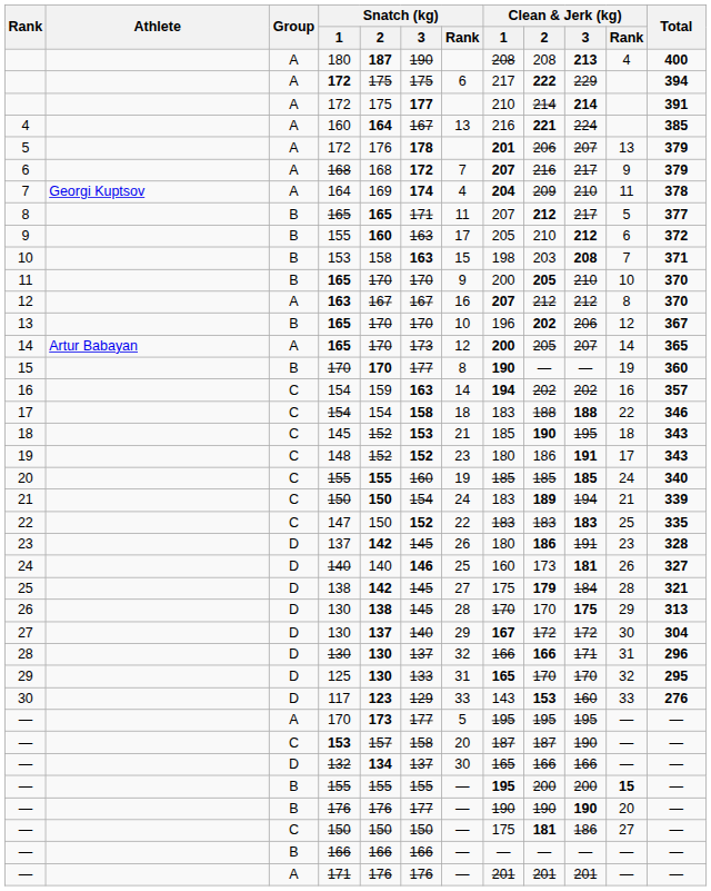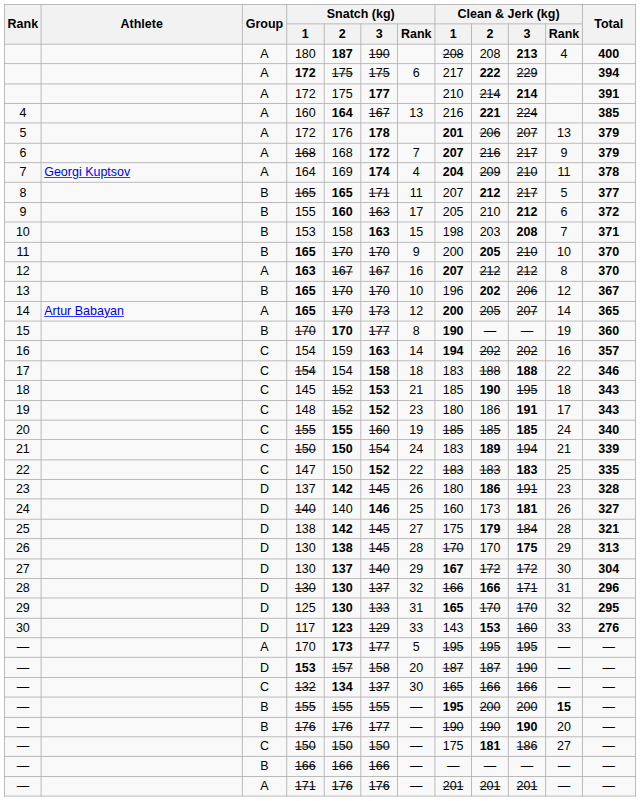 <table class = "wikitable" style="text-align:center;">
 <tr>
 <th rowspan=2 width=40>Rank</th>
 <th rowspan=2 width=250>Athlete</th>
 <th rowspan=2 width=50>Group</th>
 <th colspan=4>Snatch (kg)</th>
 <th colspan=4>Clean & Jerk (kg)</th>
 <th rowspan=2 width=60>Total</th>
 </tr>
 <tr>
 <th width=40>1</th>
 <th width=40>2</th>
 <th width=40>3</th>
 <th width=40>Rank</th>
 <th width=40>1</th>
 <th width=40>2</th>
 <th width=40>3</th>
 <th width=40>Rank</th>
 </tr>
 <tr>
 <td></td>
 <td align=left></td>
 <td>A</td>
 <td>180</td>
 <td><strong>187</strong></td>
 <td><s>190</s></td>
 <td></td>
 <td><s>208</s></td>
 <td>208</td>
 <td><strong>213</strong></td>
 <td>4</td>
 <td><strong>400</strong></td>
 </tr>
 <tr>
 <td></td>
 <td align=left></td>
 <td>A</td>
 <td><strong>172</strong></td>
 <td><s>175</s></td>
 <td><s>175</s></td>
 <td>6</td>
 <td>217</td>
 <td><strong>222</strong></td>
 <td><s>229</s></td>
 <td></td>
 <td><strong>394</strong></td>
 </tr>
 <tr>
 <td></td>
 <td align=left></td>
 <td>A</td>
 <td>172</td>
 <td>175</td>
 <td><strong>177</strong></td>
 <td></td>
 <td>210</td>
 <td><s>214</s></td>
 <td><strong>214</strong></td>
 <td></td>
 <td><strong>391</strong></td>
 </tr>
 <tr>
 <td>4</td>
 <td align=left></td>
 <td>A</td>
 <td>160</td>
 <td><strong>164</strong></td>
 <td><s>167</s></td>
 <td>13</td>
 <td>216</td>
 <td><strong>221</strong></td>
 <td><s>224</s></td>
 <td></td>
 <td><strong>385</strong></td>
 </tr>
 <tr>
 <td>5</td>
 <td align=left></td>
 <td>A</td>
 <td>172</td>
 <td>176</td>
 <td><strong>178</strong></td>
 <td></td>
 <td><strong>201</strong></td>
 <td><s>206</s></td>
 <td><s>207</s></td>
 <td>13</td>
 <td><strong>379</strong></td>
 </tr>
 <tr>
 <td>6</td>
 <td align=left></td>
 <td>A</td>
 <td><s>168</s></td>
 <td>168</td>
 <td><strong>172</strong></td>
 <td>7</td>
 <td><strong>207</strong></td>
 <td><s>216</s></td>
 <td><s>217</s></td>
 <td>9</td>
 <td><strong>379</strong></td>
 </tr>
 <tr>
 <td>7</td>
 <td align=left> <a href='#'>Georgi Kuptsov</a> </td>
 <td>A</td>
 <td>164</td>
 <td>169</td>
 <td><strong>174</strong></td>
 <td>4</td>
 <td><strong>204</strong></td>
 <td><s>209</s></td>
 <td><s>210</s></td>
 <td>11</td>
 <td><strong>378</strong></td>
 </tr>
 <tr>
 <td>8</td>
 <td align=left></td>
 <td>B</td>
 <td><s>165</s></td>
 <td><strong>165</strong></td>
 <td><s>171</s></td>
 <td>11</td>
 <td>207</td>
 <td><strong>212</strong></td>
 <td><s>217</s></td>
 <td>5</td>
 <td><strong>377</strong></td>
 </tr>
 <tr>
 <td>9</td>
 <td align=left></td>
 <td>B</td>
 <td>155</td>
 <td><strong>160</strong></td>
 <td><s>163</s></td>
 <td>17</td>
 <td>205</td>
 <td>210</td>
 <td><strong>212</strong></td>
 <td>6</td>
 <td><strong>372</strong></td>
 </tr>
 <tr>
 <td>10</td>
 <td align=left></td>
 <td>B</td>
 <td>153</td>
 <td>158</td>
 <td><strong>163</strong></td>
 <td>15</td>
 <td>198</td>
 <td>203</td>
 <td><strong>208</strong></td>
 <td>7</td>
 <td><strong>371</strong></td>
 </tr>
 <tr>
 <td>11</td>
 <td align=left></td>
 <td>B</td>
 <td><strong>165</strong></td>
 <td><s>170</s></td>
 <td><s>170</s></td>
 <td>9</td>
 <td>200</td>
 <td><strong>205</strong></td>
 <td><s>210</s></td>
 <td>10</td>
 <td><strong>370</strong></td>
 </tr>
 <tr>
 <td>12</td>
 <td align=left></td>
 <td>A</td>
 <td><strong>163</strong></td>
 <td><s>167</s></td>
 <td><s>167</s></td>
 <td>16</td>
 <td><strong>207</strong></td>
 <td><s>212</s></td>
 <td><s>212</s></td>
 <td>8</td>
 <td><strong>370</strong></td>
 </tr>
 <tr>
 <td>13</td>
 <td align=left></td>
 <td>B</td>
 <td><strong>165</strong></td>
 <td><s>170</s></td>
 <td><s>170</s></td>
 <td>10</td>
 <td>196</td>
 <td><strong>202</strong></td>
 <td><s>206</s></td>
 <td>12</td>
 <td><strong>367</strong></td>
 </tr>
 <tr>
 <td>14</td>
 <td align=left> <a href='#'>Artur Babayan</a> </td>
 <td>A</td>
 <td><strong>165</strong></td>
 <td><s>170</s></td>
 <td><s>173</s></td>
 <td>12</td>
 <td><strong>200</strong></td>
 <td><s>205</s></td>
 <td><s>207</s></td>
 <td>14</td>
 <td><strong>365</strong></td>
 </tr>
 <tr>
 <td>15</td>
 <td align=left></td>
 <td>B</td>
 <td><s>170</s></td>
 <td><strong>170</strong></td>
 <td><s>177</s></td>
 <td>8</td>
 <td><strong>190</strong></td>
 <td>—</td>
 <td>—</td>
 <td>19</td>
 <td><strong>360</strong></td>
 </tr>
 <tr>
 <td>16</td>
 <td align=left></td>
 <td>C</td>
 <td>154</td>
 <td>159</td>
 <td><strong>163</strong></td>
 <td>14</td>
 <td><strong>194</strong></td>
 <td><s>202</s></td>
 <td><s>202</s></td>
 <td>16</td>
 <td><strong>357</strong></td>
 </tr>
 <tr>
 <td>17</td>
 <td align=left></td>
 <td>C</td>
 <td><s>154</s></td>
 <td>154</td>
 <td><strong>158</strong></td>
 <td>18</td>
 <td>183</td>
 <td><s>188</s></td>
 <td><strong>188</strong></td>
 <td>22</td>
 <td><strong>346</strong></td>
 </tr>
 <tr>
 <td>18</td>
 <td align=left></td>
 <td>C</td>
 <td>145</td>
 <td><s>152</s></td>
 <td><strong>153</strong></td>
 <td>21</td>
 <td>185</td>
 <td><strong>190</strong></td>
 <td><s>195</s></td>
 <td>18</td>
 <td><strong>343</strong></td>
 </tr>
 <tr>
 <td>19</td>
 <td align=left></td>
 <td>C</td>
 <td>148</td>
 <td><s>152</s></td>
 <td><strong>152</strong></td>
 <td>23</td>
 <td>180</td>
 <td>186</td>
 <td><strong>191</strong></td>
 <td>17</td>
 <td><strong>343</strong></td>
 </tr>
 <tr>
 <td>20</td>
 <td align=left></td>
 <td>C</td>
 <td><s>155</s></td>
 <td><strong>155</strong></td>
 <td><s>160</s></td>
 <td>19</td>
 <td><s>185</s></td>
 <td><s>185</s></td>
 <td><strong>185</strong></td>
 <td>24</td>
 <td><strong>340</strong></td>
 </tr>
 <tr>
 <td>21</td>
 <td align=left></td>
 <td>C</td>
 <td><s>150</s></td>
 <td><strong>150</strong></td>
 <td><s>154</s></td>
 <td>24</td>
 <td>183</td>
 <td><strong>189</strong></td>
 <td><s>194</s></td>
 <td>21</td>
 <td><strong>339</strong></td>
 </tr>
 <tr>
 <td>22</td>
 <td align=left></td>
 <td>C</td>
 <td>147</td>
 <td>150</td>
 <td><strong>152</strong></td>
 <td>22</td>
 <td><s>183</s></td>
 <td><s>183</s></td>
 <td><strong>183</strong></td>
 <td>25</td>
 <td><strong>335</strong></td>
 </tr>
 <tr>
 <td>23</td>
 <td align=left></td>
 <td>D</td>
 <td>137</td>
 <td><strong>142</strong></td>
 <td><s>145</s></td>
 <td>26</td>
 <td>180</td>
 <td><strong>186</strong></td>
 <td><s>191</s></td>
 <td>23</td>
 <td><strong>328</strong></td>
 </tr>
 <tr>
 <td>24</td>
 <td align=left></td>
 <td>D</td>
 <td><s>140</s></td>
 <td>140</td>
 <td><strong>146</strong></td>
 <td>25</td>
 <td>160</td>
 <td>173</td>
 <td><strong>181</strong></td>
 <td>26</td>
 <td><strong>327</strong></td>
 </tr>
 <tr>
 <td>25</td>
 <td align=left></td>
 <td>D</td>
 <td>138</td>
 <td><strong>142</strong></td>
 <td><s>145</s></td>
 <td>27</td>
 <td>175</td>
 <td><strong>179</strong></td>
 <td><s>184</s></td>
 <td>28</td>
 <td><strong>321</strong></td>
 </tr>
 <tr>
 <td>26</td>
 <td align=left></td>
 <td>D</td>
 <td>130</td>
 <td><strong>138</strong></td>
 <td><s>145</s></td>
 <td>28</td>
 <td><s>170</s></td>
 <td>170</td>
 <td><strong>175</strong></td>
 <td>29</td>
 <td><strong>313</strong></td>
 </tr>
 <tr>
 <td>27</td>
 <td align=left></td>
 <td>D</td>
 <td>130</td>
 <td><strong>137</strong></td>
 <td><s>140</s></td>
 <td>29</td>
 <td><strong>167</strong></td>
 <td><s>172</s></td>
 <td><s>172</s></td>
 <td>30</td>
 <td><strong>304</strong></td>
 </tr>
 <tr>
 <td>28</td>
 <td align=left></td>
 <td>D</td>
 <td><s>130</s></td>
 <td><strong>130</strong></td>
 <td><s>137</s></td>
 <td>32</td>
 <td><s>166</s></td>
 <td><strong>166</strong></td>
 <td><s>171</s></td>
 <td>31</td>
 <td><strong>296</strong></td>
 </tr>
 <tr>
 <td>29</td>
 <td align=left></td>
 <td>D</td>
 <td>125</td>
 <td><strong>130</strong></td>
 <td><s>133</s></td>
 <td>31</td>
 <td><strong>165</strong></td>
 <td><s>170</s></td>
 <td><s>170</s></td>
 <td>32</td>
 <td><strong>295</strong></td>
 </tr>
 <tr>
 <td>30</td>
 <td align=left></td>
 <td>D</td>
 <td>117</td>
 <td><strong>123</strong></td>
 <td><s>129</s></td>
 <td>33</td>
 <td>143</td>
 <td><strong>153</strong></td>
 <td><s>160</s></td>
 <td>33</td>
 <td><strong>276</strong></td>
 </tr>
 <tr>
 <td>—</td>
 <td align=left></td>
 <td>A</td>
 <td>170</td>
 <td><strong>173</strong></td>
 <td><s>177</s></td>
 <td>5</td>
 <td><s>195</s></td>
 <td><s>195</s></td>
 <td><s>195</s></td>
 <td>—</td>
 <td>—</td>
 </tr>
 <tr>
 <td>—</td>
 <td align=left></td>
-<td>C</td>
+<td>D</td>
 <td><strong>153</strong></td>
 <td><s>157</s></td>
 <td><s>158</s></td>
 <td>20</td>
 <td><s>187</s></td>
 <td><s>187</s></td>
 <td><s>190</s></td>
 <td>—</td>
 <td>—</td>
 </tr>
 <tr>
 <td>—</td>
 <td align=left></td>
-<td>D</td>
+<td>C</td>
 <td><s>132</s></td>
 <td><strong>134</strong></td>
 <td><s>137</s></td>
 <td>30</td>
 <td><s>165</s></td>
 <td><s>166</s></td>
 <td><s>166</s></td>
 <td>—</td>
 <td>—</td>
 </tr>
 <tr>
 <td>—</td>
 <td align=left></td>
 <td>B</td>
 <td><s>155</s></td>
 <td><s>155</s></td>
 <td><s>155</s></td>
 <td>—</td>
 <td><strong>195</strong></td>
 <td><s>200</s></td>
 <td><s>200</s></td>
 <td><strong>15</strong></td>
 <td>—</td>
 </tr>
 <tr>
 <td>—</td>
 <td align=left></td>
 <td>B</td>
 <td><s>176</s></td>
 <td><s>176</s></td>
 <td><s>177</s></td>
 <td>—</td>
 <td><s>190</s></td>
 <td><s>190</s></td>
 <td><strong>190</strong></td>
 <td>20</td>
 <td>—</td>
 </tr>
 <tr>
 <td>—</td>
 <td align=left></td>
 <td>C</td>
 <td><s>150</s></td>
 <td><s>150</s></td>
 <td><s>150</s></td>
 <td>—</td>
 <td>175</td>
 <td><strong>181</strong></td>
 <td><s>186</s></td>
 <td>27</td>
 <td>—</td>
 </tr>
 <tr>
 <td>—</td>
 <td align=left></td>
 <td>B</td>
 <td><s>166</s></td>
 <td><s>166</s></td>
 <td><s>166</s></td>
 <td>—</td>
 <td>—</td>
 <td>—</td>
 <td>—</td>
 <td>—</td>
 <td>—</td>
 </tr>
 <tr>
 <td>—</td>
 <td align=left></td>
 <td>A</td>
 <td><s>171</s></td>
 <td><s>176</s></td>
 <td><s>176</s></td>
 <td>—</td>
 <td><s>201</s></td>
 <td><s>201</s></td>
 <td><s>201</s></td>
 <td>—</td>
 <td>—</td>
 </tr>
 </table>
